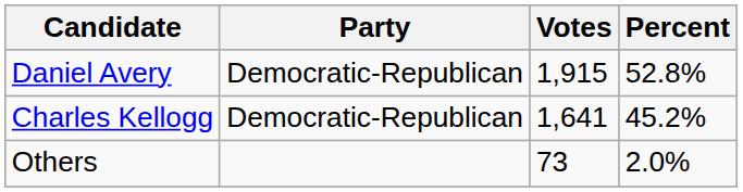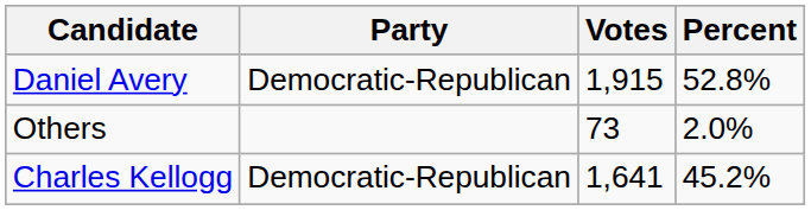 <table class=wikitable>
 <tr>
 <th>Candidate</th>
 <th>Party</th>
 <th>Votes</th>
 <th>Percent</th>
 </tr>
 <tr>
 <td><a href='#'>Daniel Avery</a></td>
 <td>Democratic-Republican</td>
 <td>1,915</td>
 <td>52.8%</td>
 </tr>
 <tr>
+<td>Others</td>
+<td></td>
+<td>73</td>
+<td>2.0%</td>
+</tr>
+<tr>
 <td><a href='#'>Charles Kellogg</a></td>
 <td>Democratic-Republican</td>
 <td>1,641</td>
 <td>45.2%</td>
 </tr>
-<tr>
-<td>Others</td>
-<td></td>
-<td>73</td>
-<td>2.0%</td>
-</tr>
 </table>
